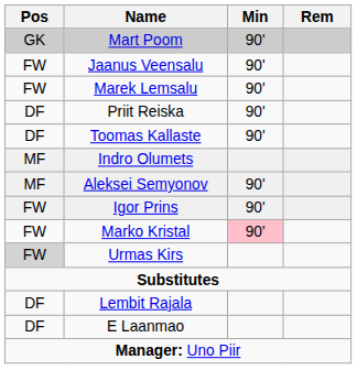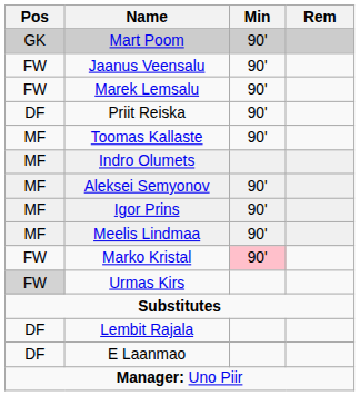 <table class="wikitable collapsible collapsed" align="center" style="font-size:85%; text-align:center;" width="50%">
 <tr>
 <th>Pos</th>
 <th width=140>Name</th>
 <th>Min</th>
 <th>Rem</th>
 </tr>
 <tr bgcolor="cccccc">
 <td>GK</td>
 <td><a href='#'>Mart Poom</a></td>
 <td>90'</td>
 <td></td>
 </tr>
 <tr>
 <td>FW</td>
 <td><a href='#'>Jaanus Veensalu</a></td>
 <td>90'</td>
 <td></td>
 </tr>
 <tr>
 <td>FW</td>
 <td><a href='#'>Marek Lemsalu</a></td>
 <td>90'</td>
 <td></td>
 </tr>
 <tr>
 <td>DF</td>
 <td>Priit Reiska</td>
 <td>90'</td>
 <td></td>
 </tr>
 <tr>
-<td>DF</td>
+<td>MF</td>
 <td><a href='#'>Toomas Kallaste</a></td>
 <td>90'</td>
 <td></td>
 </tr>
 <tr bgcolor="#F0F0F0">
 <td>MF</td>
 <td><a href='#'>Indro Olumets</a></td>
 <td></td>
 <td></td>
 </tr>
 <tr bgcolor="#F0F0F0">
 <td>MF</td>
 <td><a href='#'>Aleksei Semyonov</a></td>
 <td>90'</td>
 <td></td>
 </tr>
 <tr bgcolor="#F0F0F0">
-<td>FW</td>
+<td>MF</td>
 <td><a href='#'>Igor Prins</a></td>
+<td>90'</td>
+<td></td>
+</tr>
+<tr bgcolor="#F0F0F0">
+<td>MF</td>
+<td><a href='#'>Meelis Lindmaa</a></td>
 <td>90'</td>
 <td></td>
 </tr>
 <tr>
 <td>FW</td>
 <td><a href='#'>Marko Kristal</a></td>
 <td style="background: pink;">90'</td>
 <td></td>
 </tr>
 <tr>
 <td style="background: lightgrey;">FW</td>
 <td><a href='#'>Urmas Kirs</a></td>
 <td></td>
 <td></td>
 </tr>
 <tr>
 <td colspan=4 align=center><strong>Substitutes</strong></td>
 </tr>
 <tr>
 <td>DF</td>
 <td><a href='#'>Lembit Rajala</a></td>
 <td></td>
 <td></td>
 </tr>
 <tr>
 <td>DF</td>
 <td>E Laanmao</td>
 <td></td>
 <td></td>
 </tr>
 <tr>
 <td colspan=4 align=center><strong>Manager:</strong>  <a href='#'>Uno Piir</a></td>
 </tr>
 </table>
